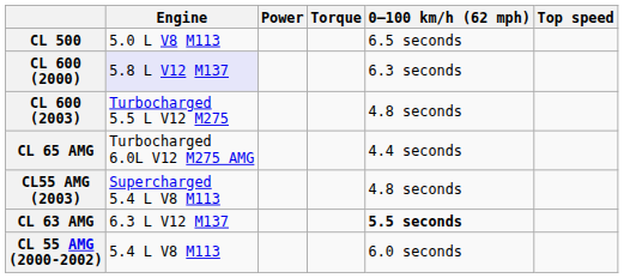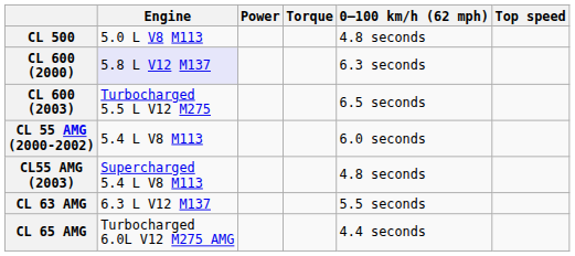 <table class="wikitable sortable">
 <tr>
 <th></th>
 <th>Engine</th>
 <th>Power</th>
 <th>Torque</th>
 <th>0–100 km/h (62 mph)</th>
 <th>Top speed</th>
 </tr>
 <tr>
 <th align="left">CL 500</th>
 <td>5.0 L <a href='#'>V8</a> <a href='#'>M113</a></td>
 <td></td>
 <td></td>
-<td>6.5 seconds</td>
+<td>4.8 seconds</td>
 <td></td>
 </tr>
 <tr>
 <th align="left">CL 600<br>(2000)</th>
 <td style="background: lavender;">5.8 L <a href='#'>V12</a> <a href='#'>M137</a></td>
 <td></td>
 <td></td>
 <td>6.3 seconds</td>
 <td></td>
 </tr>
 <tr>
 <th align="left">CL 600<br>(2003)</th>
 <td><a href='#'>Turbocharged</a><br>5.5 L V12 <a href='#'>M275</a></td>
 <td></td>
 <td></td>
-<td>4.8 seconds</td>
+<td>6.5 seconds</td>
 <td></td>
 </tr>
 <tr>
-<th align="left">CL 65 AMG</th>
-<td>Turbocharged<br>6.0L V12 <a href='#'>M275 AMG</a></td>
+<th align="left">CL 55 <a href='#'>AMG</a><br>(2000-2002)</th>
+<td>5.4 L V8 <a href='#'>M113</a></td>
 <td></td>
 <td></td>
-<td>4.4 seconds</td>
+<td>6.0 seconds</td>
 <td></td>
 </tr>
 <tr>
 <th align="left">CL55 AMG<br>(2003)</th>
 <td><a href='#'>Supercharged</a><br>5.4 L V8 <a href='#'>M113</a></td>
 <td></td>
 <td></td>
 <td>4.8 seconds</td>
 <td></td>
 </tr>
 <tr>
 <th align="left">CL 63 AMG</th>
 <td>6.3 L V12 <a href='#'>M137</a></td>
 <td></td>
 <td></td>
-<td><strong>5.5 seconds</strong></td>
+<td>5.5 seconds</td>
 <td></td>
 </tr>
 <tr>
-<th align="left">CL 55 <a href='#'>AMG</a><br>(2000-2002)</th>
-<td>5.4 L V8 <a href='#'>M113</a></td>
+<th align="left">CL 65 AMG</th>
+<td>Turbocharged<br>6.0L V12 <a href='#'>M275 AMG</a></td>
 <td></td>
 <td></td>
-<td>6.0 seconds</td>
+<td>4.4 seconds</td>
 <td></td>
 </tr>
 </table>
